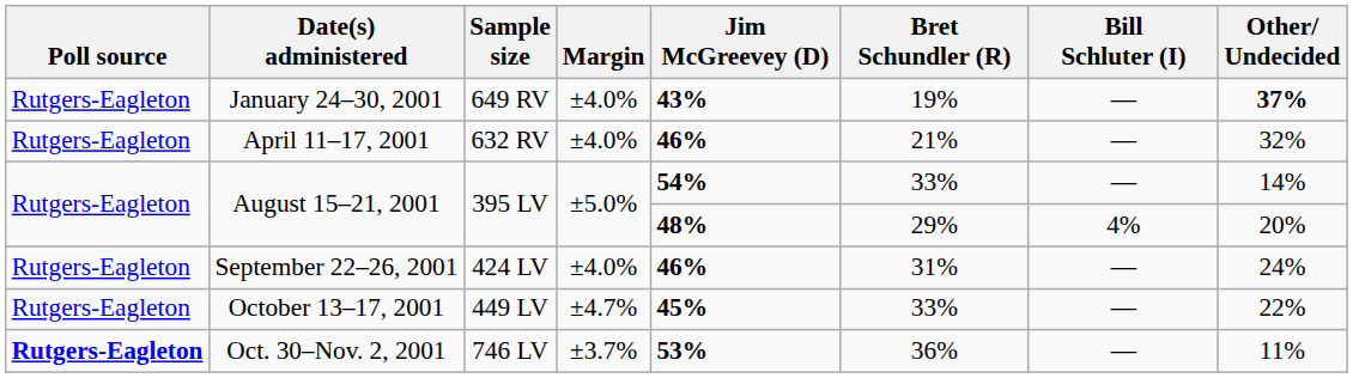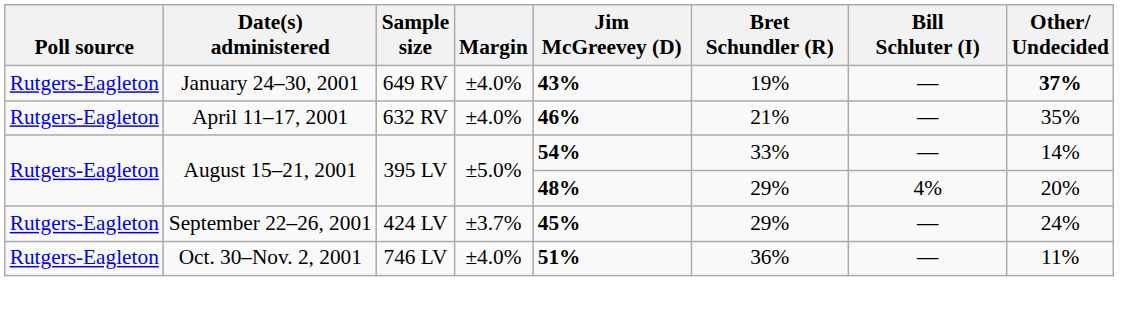 <table class="wikitable" style="font-size:90%">
 <tr valign=bottom>
 <th>Poll source</th>
 <th>Date(s)<br>administered</th>
 <th>Sample<br>size</th>
 <th>Margin<br></th>
 <th style="width:100px;">Jim<br>McGreevey (D)</th>
 <th style="width:100px;">Bret<br>Schundler (R)</th>
 <th style="width:100px;">Bill<br>Schluter (I)</th>
 <th>Other/<br>Undecided</th>
 </tr>
 <tr>
 <td><a href='#'>Rutgers-Eagleton</a></td>
 <td align=center>January 24–30, 2001</td>
 <td align=center>649 RV</td>
 <td align=center>±4.0%</td>
 <td><strong>43%</strong></td>
 <td align=center>19%</td>
 <td align=center>—</td>
 <td align=center><strong>37%</strong></td>
 </tr>
 <tr>
 <td><a href='#'>Rutgers-Eagleton</a></td>
 <td align=center>April 11–17, 2001</td>
 <td align=center>632 RV</td>
 <td align=center>±4.0%</td>
 <td><strong>46%</strong></td>
 <td align=center>21%</td>
 <td align=center>—</td>
-<td align=center>32%</td>
+<td align=center>35%</td>
 </tr>
 <tr>
 <td rowspan=2><a href='#'>Rutgers-Eagleton</a></td>
 <td rowspan=2 align=center>August 15–21, 2001</td>
 <td rowspan=2 align=center>395 LV</td>
 <td rowspan=2 align=center>±5.0%</td>
 <td><strong>54%</strong></td>
 <td align=center>33%</td>
 <td align=center>—</td>
 <td align=center>14%</td>
 </tr>
 <tr>
 <td><strong>48%</strong></td>
 <td align=center>29%</td>
 <td align=center>4%</td>
 <td align=center>20%</td>
 </tr>
 <tr>
 <td><a href='#'>Rutgers-Eagleton</a></td>
 <td align=center>September 22–26, 2001</td>
 <td align=center>424 LV</td>
-<td align=center>±4.0%</td>
-<td><strong>46%</strong></td>
-<td align=center>31%</td>
+<td align=center>±3.7%</td>
+<td><strong>45%</strong></td>
+<td align=center>29%</td>
 <td align=center>—</td>
 <td align=center>24%</td>
 </tr>
 <tr>
 <td><a href='#'>Rutgers-Eagleton</a></td>
-<td align=center>October 13–17, 2001</td>
-<td align=center>449 LV</td>
-<td align=center>±4.7%</td>
-<td><strong>45%</strong></td>
-<td align=center>33%</td>
-<td align=center>—</td>
-<td align=center>22%</td>
-</tr>
-<tr>
-<td><strong><a href='#'>Rutgers-Eagleton</a></strong></td>
 <td align=center>Oct. 30–Nov. 2, 2001</td>
 <td align=center>746 LV</td>
-<td align=center>±3.7%</td>
-<td><strong>53%</strong></td>
+<td align=center>±4.0%</td>
+<td><strong>51%</strong></td>
 <td align=center>36%</td>
 <td align=center>—</td>
 <td align=center>11%</td>
 </tr>
 </table>
